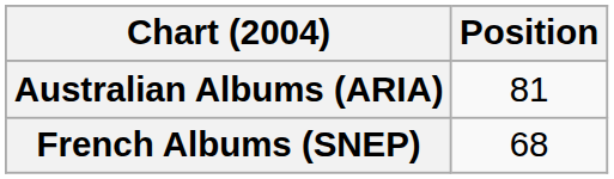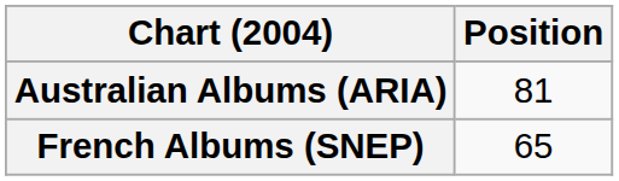 <table class="wikitable plainrowheaders" style="text-align:center">
 <tr>
 <th scope="col">Chart (2004)</th>
 <th scope="col">Position</th>
 </tr>
 <tr>
 <th scope="row">Australian Albums (ARIA)</th>
 <td>81</td>
 </tr>
 <tr>
 <th scope="row">French Albums (SNEP)</th>
-<td>68</td>
+<td>65</td>
 </tr>
 </table>
